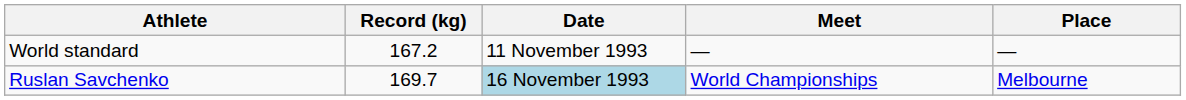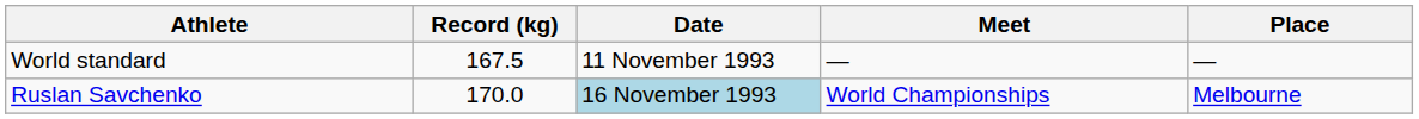 <table class="wikitable" style="font-size:90%; width: 70%;">
 <tr>
 <th width=20%>Athlete</th>
 <th width=8%>Record (kg)</th>
 <th width=12%>Date</th>
 <th width=18%>Meet</th>
 <th width=11%>Place</th>
 </tr>
 <tr>
 <td>World standard</td>
-<td align="center">167.2</td>
+<td align="center">167.5</td>
 <td>11 November 1993</td>
 <td>—</td>
 <td>—</td>
 </tr>
 <tr>
 <td> <a href='#'>Ruslan Savchenko</a></td>
-<td align="center">169.7</td>
+<td align="center">170.0</td>
 <td style="background: lightblue;">16 November 1993</td>
 <td><a href='#'>World Championships</a></td>
 <td><a href='#'>Melbourne</a></td>
 </tr>
 </table>
